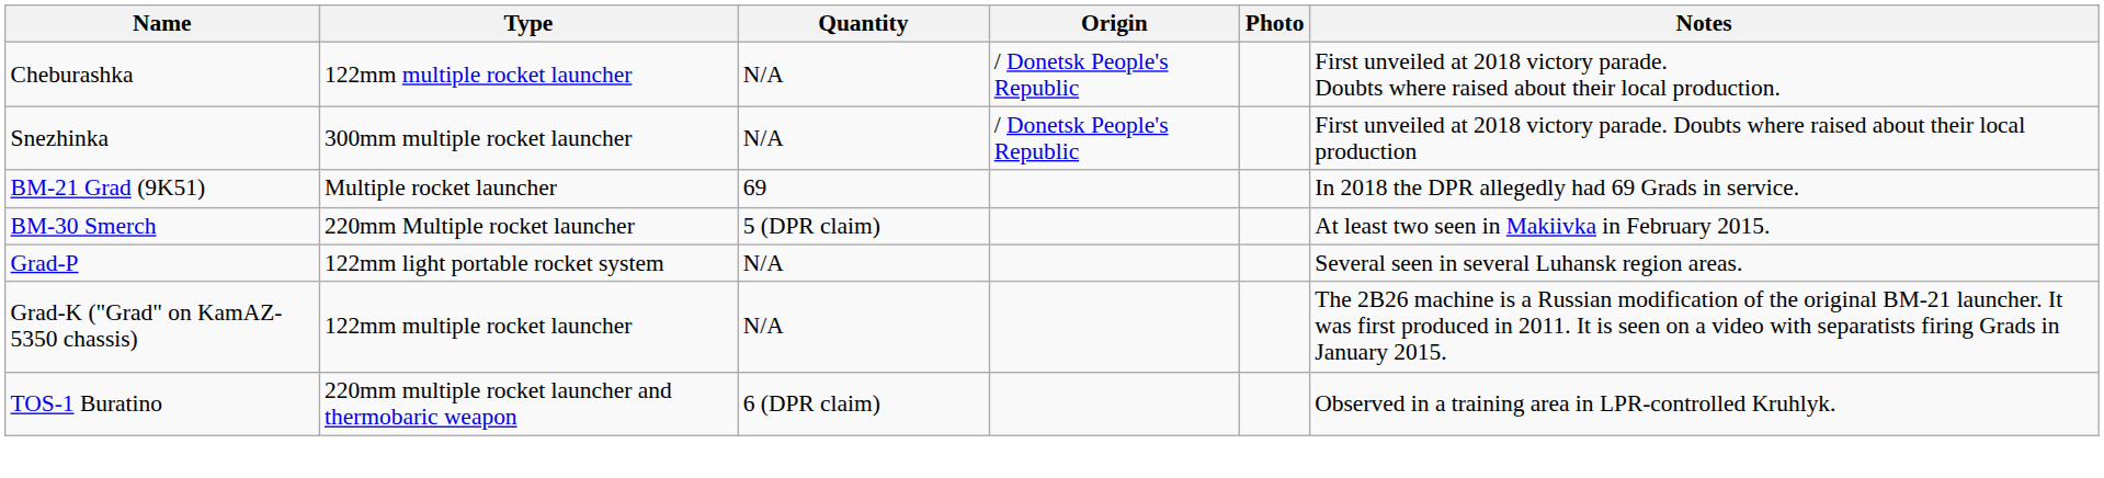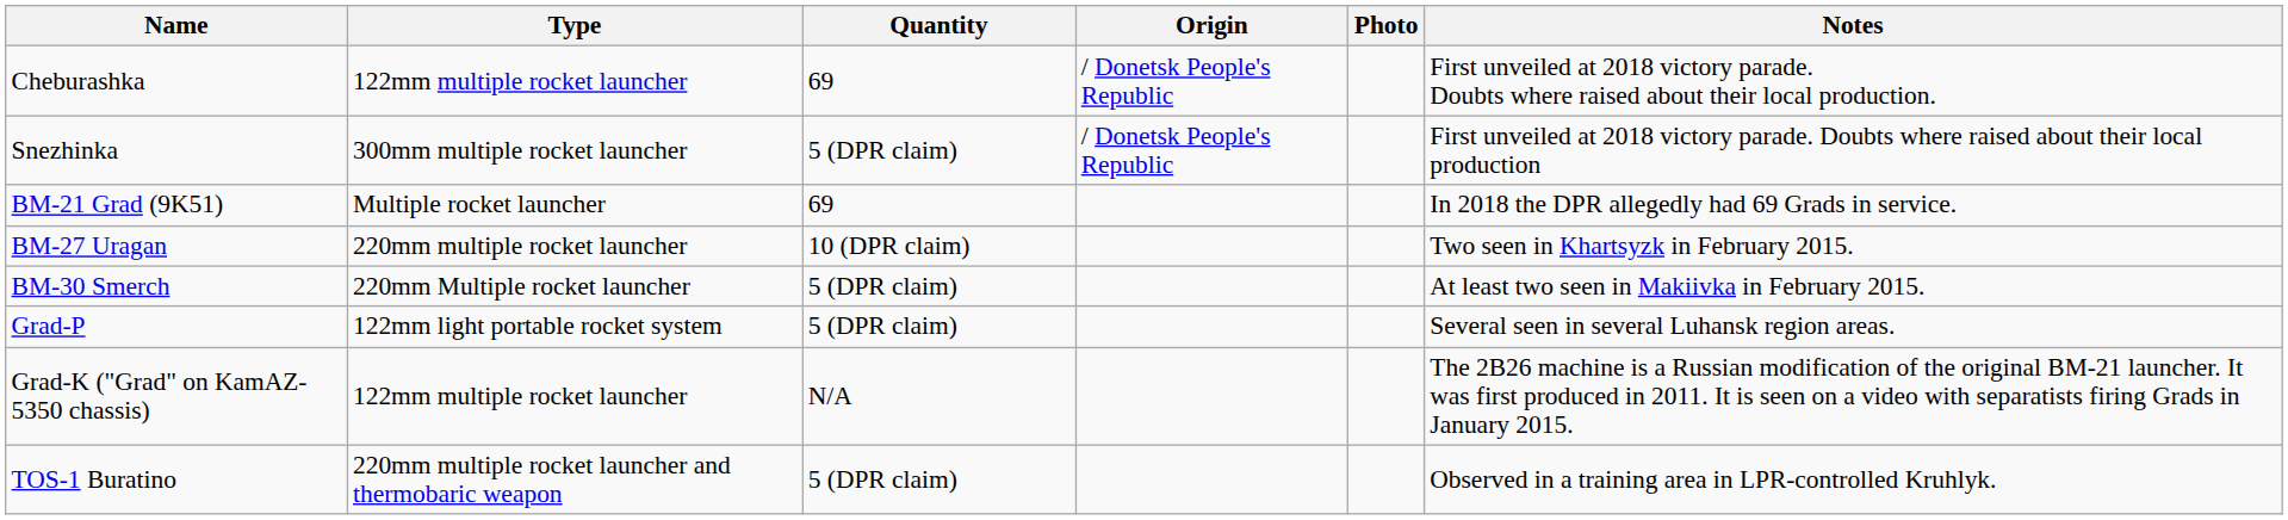 <table class="wikitable" style="width:90%;">
 <tr>
 <th style="width:15%;">Name</th>
 <th style="width:20%;">Type</th>
 <th style="width:12%;">Quantity</th>
 <th style="width:12%;">Origin</th>
 <th>Photo</th>
 <th>Notes</th>
 </tr>
 <tr>
 <td>Cheburashka</td>
 <td>122mm <a href='#'>multiple rocket launcher</a></td>
-<td>N/A</td>
+<td>69</td>
 <td> /  <a href='#'>Donetsk People's Republic</a></td>
 <td></td>
 <td>First unveiled at 2018 victory parade.<br>Doubts where raised about their local production.</td>
 </tr>
 <tr>
 <td>Snezhinka</td>
 <td>300mm multiple rocket launcher</td>
-<td>N/A</td>
+<td>5 (DPR claim)</td>
 <td> /  <a href='#'>Donetsk People's Republic</a></td>
 <td></td>
 <td>First unveiled at 2018 victory parade. Doubts where raised about their local  production</td>
 </tr>
 <tr>
 <td><a href='#'>BM-21 Grad</a> (9K51)</td>
 <td>Multiple rocket launcher</td>
 <td>69</td>
 <td></td>
 <td></td>
 <td>In 2018 the DPR allegedly had 69 Grads in service.</td>
 </tr>
 <tr>
+<td><a href='#'>BM-27 Uragan</a></td>
+<td>220mm multiple rocket launcher</td>
+<td>10 (DPR claim)</td>
+<td></td>
+<td></td>
+<td>Two seen in <a href='#'>Khartsyzk</a> in February 2015.</td>
+</tr>
+<tr>
 <td><a href='#'>BM-30 Smerch</a></td>
 <td>220mm Multiple rocket launcher</td>
 <td>5 (DPR claim)</td>
 <td></td>
 <td></td>
 <td>At least two seen in <a href='#'>Makiivka</a> in February 2015.<br></td>
 </tr>
 <tr>
 <td><a href='#'>Grad-P</a></td>
 <td>122mm light portable rocket system</td>
-<td>N/A</td>
+<td>5 (DPR claim)</td>
 <td></td>
 <td></td>
 <td>Several seen in several Luhansk region areas.</td>
 </tr>
 <tr>
 <td>Grad-K ("Grad" on KamAZ-5350 chassis)</td>
 <td>122mm multiple rocket launcher</td>
 <td>N/A</td>
 <td></td>
 <td></td>
 <td>The 2B26 machine is a Russian modification of the original BM-21 launcher. It was first produced in 2011. It is seen on a video with separatists firing Grads in January 2015.</td>
 </tr>
 <tr>
 <td><a href='#'>TOS-1</a> Buratino</td>
 <td>220mm multiple rocket launcher and <a href='#'>thermobaric weapon</a></td>
-<td>6 (DPR claim)</td>
+<td>5 (DPR claim)</td>
 <td></td>
 <td></td>
 <td>Observed in a training area in LPR-controlled Kruhlyk.</td>
 </tr>
 </table>
